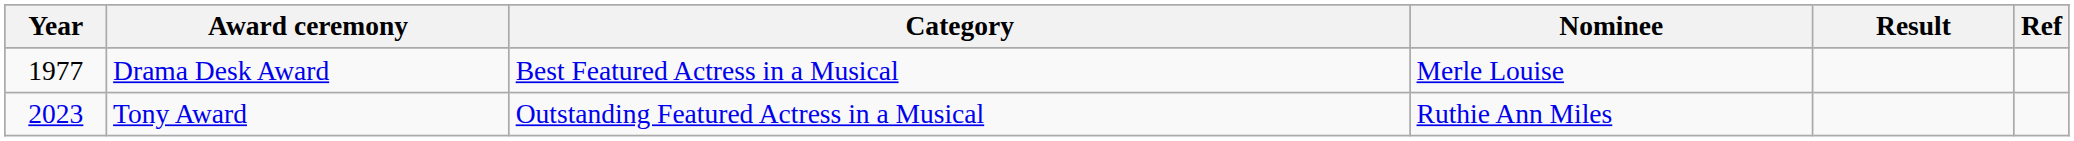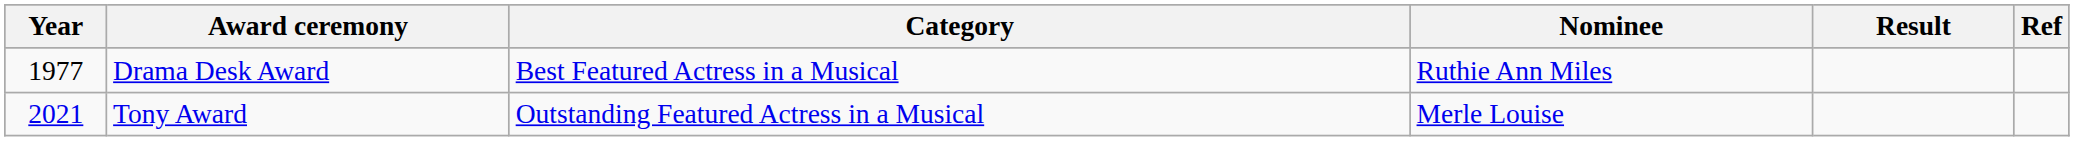 <table class="wikitable" width="95%">
 <tr>
 <th width="5%">Year</th>
 <th width="20%">Award ceremony</th>
 <th width="45%">Category</th>
 <th width="20%">Nominee</th>
 <th width="10%">Result</th>
 <th>Ref</th>
 </tr>
 <tr>
 <td align="center">1977</td>
 <td><a href='#'>Drama Desk Award</a></td>
 <td><a href='#'>Best Featured Actress in a Musical</a></td>
-<td><a href='#'>Merle Louise</a></td>
+<td><a href='#'>Ruthie Ann Miles</a></td>
 <td></td>
 <td></td>
 </tr>
 <tr>
-<td align="center"><a href='#'>2023</a></td>
+<td align="center"><a href='#'>2021</a></td>
 <td><a href='#'>Tony Award</a></td>
 <td><a href='#'>Outstanding Featured Actress in a Musical</a></td>
-<td><a href='#'>Ruthie Ann Miles</a></td>
+<td><a href='#'>Merle Louise</a></td>
 <td></td>
 </tr>
 </table>
